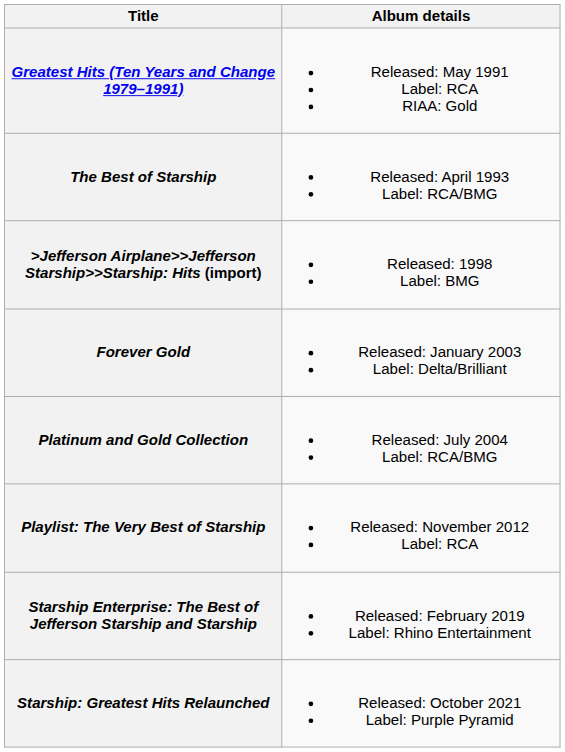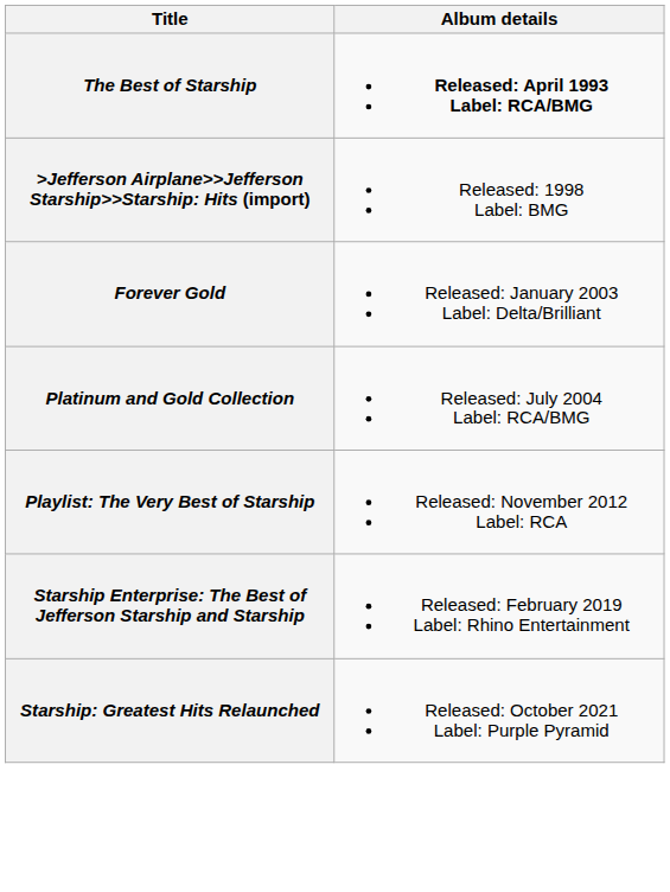 <table class="wikitable plainrowheaders" style="text-align:center;">
 <tr>
 <th scope="col" style="width:18em;">Title</th>
 <th scope="col" style="width:18em;">Album details</th>
 </tr>
 <tr>
-<th scope="row"><em><a href='#'>Greatest Hits (Ten Years and Change 1979–1991)</a></em></th>
-<td><br><ul><li>Released: May 1991</li><li>Label: RCA</li><li>RIAA: Gold</li></ul></td>
-</tr>
-<tr>
 <th scope="row"><em>The Best of Starship</em></th>
-<td><br><ul><li>Released: April 1993</li><li>Label: RCA/BMG</li></ul></td>
+<td><strong><br><ul><li>Released: April 1993</li><li>Label: RCA/BMG</li></ul></strong></td>
 </tr>
 <tr>
 <th scope="row"><em>>Jefferson Airplane>>Jefferson Starship>>Starship: Hits</em> (import)</th>
 <td><br><ul><li>Released: 1998</li><li>Label: BMG</li></ul></td>
 </tr>
 <tr>
 <th scope="row"><em>Forever Gold</em></th>
 <td><br><ul><li>Released: January 2003</li><li>Label: Delta/Brilliant</li></ul></td>
 </tr>
 <tr>
 <th scope="row"><em>Platinum and Gold Collection</em></th>
 <td><br><ul><li>Released: July 2004</li><li>Label: RCA/BMG</li></ul></td>
 </tr>
 <tr>
 <th scope="row"><em>Playlist: The Very Best of Starship</em></th>
 <td><br><ul><li>Released: November 2012</li><li>Label: RCA</li></ul></td>
 </tr>
 <tr>
 <th scope="row"><em>Starship Enterprise: The Best of Jefferson Starship and Starship</em></th>
 <td><br><ul><li>Released: February 2019</li><li>Label: Rhino Entertainment</li></ul></td>
 </tr>
 <tr>
 <th scope="row"><em>Starship: Greatest Hits Relaunched</em></th>
 <td><br><ul><li>Released: October 2021</li><li>Label: Purple Pyramid</li></ul></td>
 </tr>
 </table>
